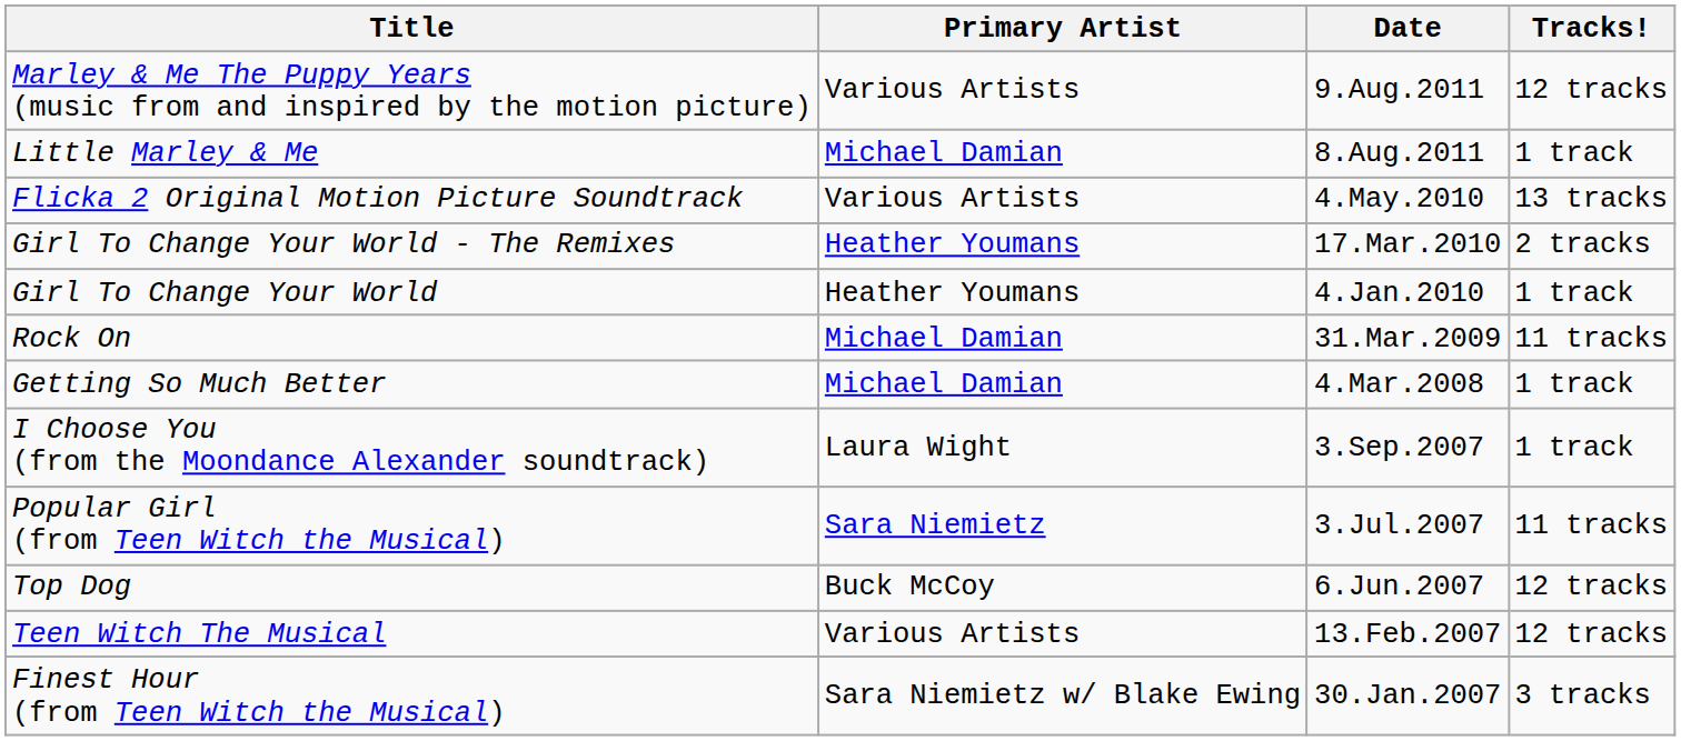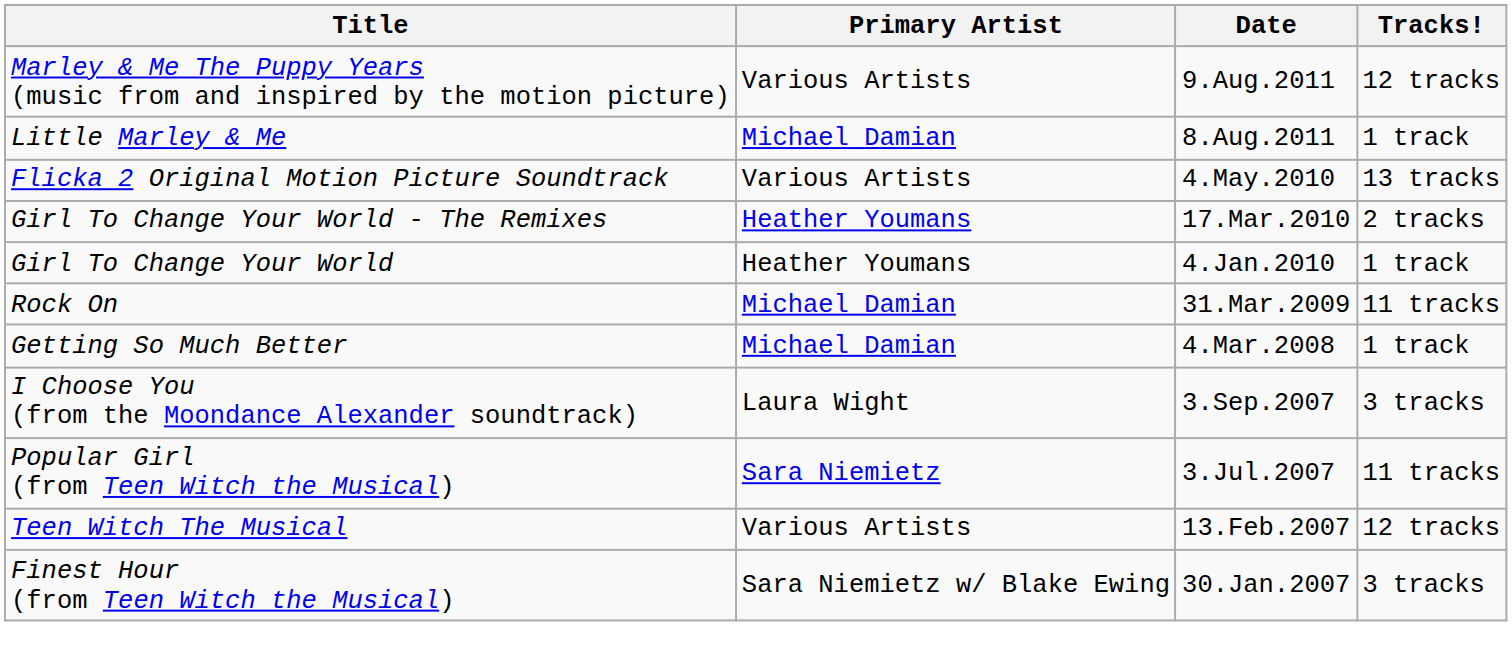 <table class="wikitable sortable">
 <tr>
 <th>Title</th>
 <th>Primary Artist</th>
 <th>Date</th>
 <th>Tracks!</th>
 </tr>
 <tr>
 <td><em><a href='#'>Marley & Me The Puppy Years</a></em> <br> (music from and inspired by the motion picture)</td>
 <td>Various Artists</td>
 <td>9.Aug.2011</td>
 <td>12 tracks</td>
 </tr>
 <tr>
 <td><em>Little <a href='#'>Marley & Me</a></em></td>
 <td><a href='#'>Michael Damian</a></td>
 <td>8.Aug.2011</td>
 <td>1 track</td>
 </tr>
 <tr>
 <td><em><a href='#'>Flicka 2</a> Original Motion Picture Soundtrack</em></td>
 <td>Various Artists</td>
 <td>4.May.2010</td>
 <td>13 tracks</td>
 </tr>
 <tr>
 <td><em>Girl To Change Your World - The Remixes</em></td>
 <td><a href='#'>Heather Youmans</a></td>
 <td>17.Mar.2010</td>
 <td>2 tracks</td>
 </tr>
 <tr>
 <td><em>Girl To Change Your World</em></td>
 <td>Heather Youmans</td>
 <td>4.Jan.2010</td>
 <td>1 track</td>
 </tr>
 <tr>
 <td><em>Rock On</em></td>
 <td><a href='#'>Michael Damian</a></td>
 <td>31.Mar.2009</td>
 <td>11 tracks</td>
 </tr>
 <tr>
 <td><em>Getting So Much Better</em></td>
 <td><a href='#'>Michael Damian</a></td>
 <td>4.Mar.2008</td>
 <td>1 track</td>
 </tr>
 <tr>
 <td><em>I Choose You</em> <br> (from the <a href='#'>Moondance Alexander</a> soundtrack)</td>
 <td>Laura Wight</td>
 <td>3.Sep.2007</td>
-<td>1 track</td>
+<td>3 tracks</td>
 </tr>
 <tr>
 <td><em>Popular Girl</em> <br> (from <em><a href='#'>Teen Witch the Musical</a></em>)</td>
 <td><a href='#'>Sara Niemietz</a></td>
 <td>3.Jul.2007</td>
 <td>11 tracks</td>
-</tr>
-<tr>
-<td><em>Top Dog</em></td>
-<td>Buck McCoy</td>
-<td>6.Jun.2007</td>
-<td>12 tracks</td>
 </tr>
 <tr>
 <td><em><a href='#'>Teen Witch The Musical</a></em></td>
 <td>Various Artists</td>
 <td>13.Feb.2007</td>
 <td>12 tracks</td>
 </tr>
 <tr>
 <td><em>Finest Hour</em> <br> (from <em><a href='#'>Teen Witch the Musical</a></em>)</td>
 <td>Sara Niemietz w/ Blake Ewing</td>
 <td>30.Jan.2007</td>
 <td>3 tracks</td>
 </tr>
 </table>
